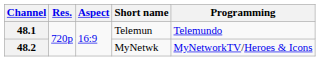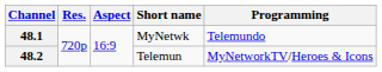 <table class="wikitable">
 <tr>
 <th scope = "col"><a href='#'>Channel</a></th>
 <th scope = "col"><a href='#'>Res.</a></th>
 <th scope = "col"><a href='#'>Aspect</a></th>
 <th scope = "col">Short name</th>
 <th scope = "col">Programming</th>
 </tr>
 <tr>
 <th scope = "row">48.1</th>
 <td rowspan=2><a href='#'>720p</a></td>
 <td rowspan=2><a href='#'>16:9</a></td>
-<td>Telemun</td>
+<td>MyNetwk</td>
 <td><a href='#'>Telemundo</a></td>
 </tr>
 <tr>
 <th scope = "row">48.2</th>
-<td>MyNetwk</td>
+<td>Telemun</td>
 <td><a href='#'>MyNetworkTV</a>/<a href='#'>Heroes & Icons</a></td>
 </tr>
 </table>
